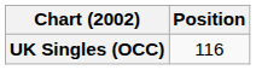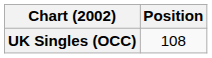 <table class="wikitable plainrowheaders" style="text-align:center">
 <tr>
 <th>Chart (2002)</th>
 <th>Position</th>
 </tr>
 <tr>
 <th scope="row">UK Singles (OCC)</th>
-<td>116</td>
+<td>108</td>
 </tr>
 </table>
